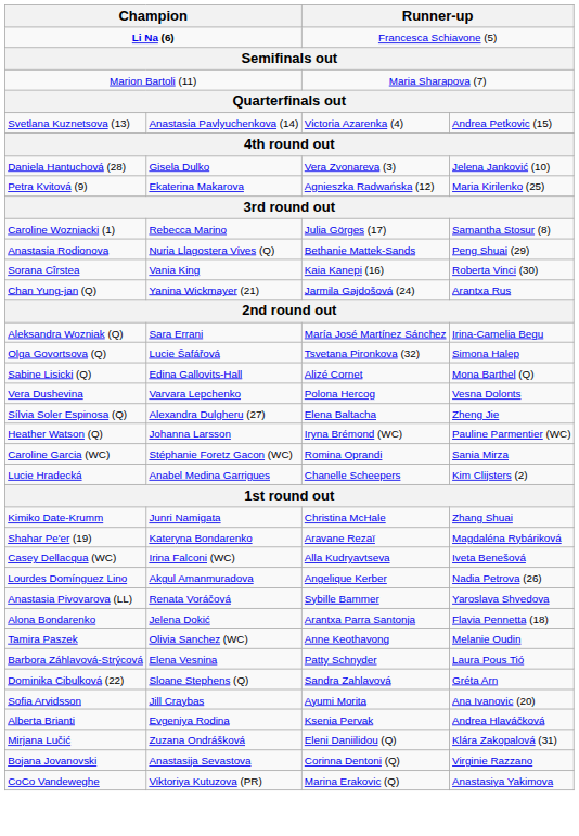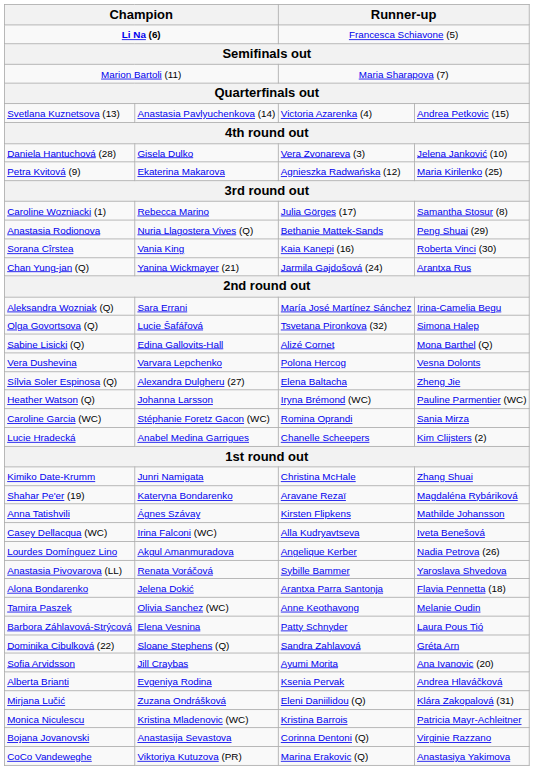 <table class="wikitable collapsible collapsed" style=font-size:90%>
 <tr style=font-size:110%>
 <th colspan=2>Champion</th>
 <th colspan=2>Runner-up</th>
 </tr>
 <tr align=center>
 <td colspan=2> <small><strong><a href='#'>Li Na</a> (6)</strong></small></td>
 <td colspan=2> <small><a href='#'>Francesca Schiavone</a> (5) </small></td>
 </tr>
 <tr style=font-size:110%>
 <th colspan=4>Semifinals out</th>
 </tr>
 <tr align=center>
 <td colspan=2> <small><a href='#'>Marion Bartoli</a> (11) </small></td>
 <td colspan=2> <small><a href='#'>Maria Sharapova</a> (7) </small></td>
 </tr>
 <tr style=font-size:110%>
 <th colspan=4>Quarterfinals out</th>
 </tr>
 <tr>
 <td> <small><a href='#'>Svetlana Kuznetsova</a> (13)</small></td>
 <td> <small><a href='#'>Anastasia Pavlyuchenkova</a> (14) </small></td>
 <td> <small><a href='#'>Victoria Azarenka</a> (4)</small></td>
 <td> <small><a href='#'>Andrea Petkovic</a> (15)</small></td>
 </tr>
 <tr style=font-size:110%>
 <th colspan=4>4th round out</th>
 </tr>
 <tr>
 <td> <small><a href='#'>Daniela Hantuchová</a> (28)</small></td>
 <td> <small><a href='#'>Gisela Dulko</a> </small></td>
 <td> <small><a href='#'>Vera Zvonareva</a> (3)</small></td>
 <td> <small><a href='#'>Jelena Janković</a> (10)</small></td>
 </tr>
 <tr>
 <td> <small><a href='#'>Petra Kvitová</a> (9) </small></td>
 <td> <small><a href='#'>Ekaterina Makarova</a> </small></td>
 <td> <small><a href='#'>Agnieszka Radwańska</a> (12)</small></td>
 <td> <small><a href='#'>Maria Kirilenko</a> (25) </small></td>
 </tr>
 <tr style=font-size:110%>
 <th colspan=4>3rd round out</th>
 </tr>
 <tr>
 <td> <small><a href='#'>Caroline Wozniacki</a> (1)</small></td>
 <td> <small><a href='#'>Rebecca Marino</a> </small></td>
 <td> <small><a href='#'>Julia Görges</a> (17) </small></td>
 <td> <small><a href='#'>Samantha Stosur</a> (8) </small></td>
 </tr>
 <tr>
 <td> <small><a href='#'>Anastasia Rodionova</a> </small></td>
 <td> <small><a href='#'>Nuria Llagostera Vives</a> (Q)</small></td>
 <td> <small><a href='#'>Bethanie Mattek-Sands</a> </small></td>
 <td> <small><a href='#'>Peng Shuai</a> (29)</small></td>
 </tr>
 <tr>
 <td> <small><a href='#'>Sorana Cîrstea</a> </small></td>
 <td> <small><a href='#'>Vania King</a> </small></td>
 <td> <small><a href='#'>Kaia Kanepi</a> (16)</small></td>
 <td> <small><a href='#'>Roberta Vinci</a> (30)</small></td>
 </tr>
 <tr>
 <td> <small><a href='#'>Chan Yung-jan</a> (Q)</small></td>
 <td> <small><a href='#'>Yanina Wickmayer</a> (21) </small></td>
 <td> <small><a href='#'>Jarmila Gajdošová</a> (24)</small></td>
 <td> <small><a href='#'>Arantxa Rus</a> </small></td>
 </tr>
 <tr style=font-size:110%>
 <th colspan=4>2nd round out</th>
 </tr>
 <tr>
 <td> <small><a href='#'>Aleksandra Wozniak</a> (Q)</small></td>
 <td> <small><a href='#'>Sara Errani</a></small></td>
 <td> <small><a href='#'>María José Martínez Sánchez</a></small></td>
 <td> <small><a href='#'>Irina-Camelia Begu</a> </small></td>
 </tr>
 <tr>
 <td> <small><a href='#'>Olga Govortsova</a> (Q)</small></td>
 <td> <small><a href='#'>Lucie Šafářová</a> </small></td>
 <td> <small><a href='#'>Tsvetana Pironkova</a> (32)</small></td>
 <td> <small><a href='#'>Simona Halep</a> </small></td>
 </tr>
 <tr>
 <td> <small><a href='#'>Sabine Lisicki</a> (Q)</small></td>
 <td> <small><a href='#'>Edina Gallovits-Hall</a> </small></td>
 <td> <small><a href='#'>Alizé Cornet</a> </small></td>
 <td> <small><a href='#'>Mona Barthel</a> (Q)</small></td>
 </tr>
 <tr>
 <td> <small><a href='#'>Vera Dushevina</a> </small></td>
 <td> <small><a href='#'>Varvara Lepchenko</a> </small></td>
 <td> <small><a href='#'>Polona Hercog</a> </small></td>
 <td> <small><a href='#'>Vesna Dolonts</a> </small></td>
 </tr>
 <tr>
 <td> <small><a href='#'>Sílvia Soler Espinosa</a> (Q)</small></td>
 <td> <small><a href='#'>Alexandra Dulgheru</a> (27)</small></td>
 <td> <small><a href='#'>Elena Baltacha</a> </small></td>
 <td> <small><a href='#'>Zheng Jie</a> </small></td>
 </tr>
 <tr>
 <td> <small><a href='#'>Heather Watson</a> (Q)</small></td>
 <td> <small><a href='#'>Johanna Larsson</a>  </small></td>
 <td> <small><a href='#'>Iryna Brémond</a> (WC)</small></td>
 <td> <small><a href='#'>Pauline Parmentier</a> (WC)</small></td>
 </tr>
 <tr>
 <td> <small><a href='#'>Caroline Garcia</a> (WC)</small></td>
 <td> <small><a href='#'>Stéphanie Foretz Gacon</a> (WC)</small></td>
 <td> <small><a href='#'>Romina Oprandi</a> </small></td>
 <td> <small><a href='#'>Sania Mirza</a> </small></td>
 </tr>
 <tr>
 <td> <small><a href='#'>Lucie Hradecká</a> </small></td>
 <td> <small><a href='#'>Anabel Medina Garrigues</a></small></td>
 <td> <small><a href='#'>Chanelle Scheepers</a> </small></td>
 <td> <small><a href='#'>Kim Clijsters</a> (2)</small></td>
 </tr>
 <tr style=font-size:110%>
 <th colspan=4>1st round out</th>
 </tr>
 <tr>
 <td> <small><a href='#'>Kimiko Date-Krumm</a></small></td>
 <td> <small><a href='#'>Junri Namigata</a></small></td>
 <td> <small><a href='#'>Christina McHale</a> </small></td>
 <td> <small><a href='#'>Zhang Shuai</a> </small></td>
 </tr>
 <tr>
 <td> <small><a href='#'>Shahar Pe'er</a> (19) </small></td>
 <td> <small><a href='#'>Kateryna Bondarenko</a></small></td>
 <td> <small><a href='#'>Aravane Rezaï</a></small></td>
 <td> <small><a href='#'>Magdaléna Rybáriková</a></small></td>
 </tr>
 <tr>
+<td> <small><a href='#'>Anna Tatishvili</a></small></td>
+<td> <small><a href='#'>Ágnes Szávay</a></small></td>
+<td> <small><a href='#'>Kirsten Flipkens</a></small></td>
+<td> <small><a href='#'>Mathilde Johansson</a></small></td>
+</tr>
+<tr>
 <td> <small><a href='#'>Casey Dellacqua</a> (WC)</small></td>
 <td> <small><a href='#'>Irina Falconi</a> (WC)</small></td>
 <td> <small><a href='#'>Alla Kudryavtseva</a></small></td>
 <td> <small><a href='#'>Iveta Benešová</a></small></td>
 </tr>
 <tr>
 <td> <small><a href='#'>Lourdes Domínguez Lino</a></small></td>
 <td> <small><a href='#'>Akgul Amanmuradova</a></small></td>
 <td> <small><a href='#'>Angelique Kerber</a></small></td>
 <td> <small><a href='#'>Nadia Petrova</a> (26)</small></td>
 </tr>
 <tr>
 <td> <small><a href='#'>Anastasia Pivovarova</a> (LL)</small></td>
 <td> <small><a href='#'>Renata Voráčová</a></small></td>
 <td> <small><a href='#'>Sybille Bammer</a></small></td>
 <td> <small><a href='#'>Yaroslava Shvedova</a></small></td>
 </tr>
 <tr>
 <td> <small><a href='#'>Alona Bondarenko</a></small></td>
 <td> <small><a href='#'>Jelena Dokić</a></small></td>
 <td> <small><a href='#'>Arantxa Parra Santonja</a></small></td>
 <td> <small><a href='#'>Flavia Pennetta</a> (18)</small></td>
 </tr>
 <tr>
 <td> <small><a href='#'>Tamira Paszek</a></small></td>
 <td> <small><a href='#'>Olivia Sanchez</a> (WC)</small></td>
 <td> <small><a href='#'>Anne Keothavong</a></small></td>
 <td> <small><a href='#'>Melanie Oudin</a></small></td>
 </tr>
 <tr>
 <td> <small><a href='#'>Barbora Záhlavová-Strýcová</a></small></td>
 <td> <small><a href='#'>Elena Vesnina</a></small></td>
 <td> <small><a href='#'>Patty Schnyder</a></small></td>
 <td> <small><a href='#'>Laura Pous Tió</a></small></td>
 </tr>
 <tr>
 <td> <small><a href='#'>Dominika Cibulková</a> (22)</small></td>
 <td> <small><a href='#'>Sloane Stephens</a> (Q)</small></td>
 <td> <small><a href='#'>Sandra Zahlavová</a></small></td>
 <td> <small><a href='#'>Gréta Arn</a></small></td>
 </tr>
 <tr>
 <td> <small><a href='#'>Sofia Arvidsson</a></small></td>
 <td> <small><a href='#'>Jill Craybas</a> </small></td>
 <td> <small><a href='#'>Ayumi Morita</a> </small></td>
 <td> <small><a href='#'>Ana Ivanovic</a> (20)</small></td>
 </tr>
 <tr>
 <td> <small><a href='#'>Alberta Brianti</a> </small></td>
 <td> <small><a href='#'>Evgeniya Rodina</a></small></td>
 <td> <small><a href='#'>Ksenia Pervak</a></small></td>
 <td> <small><a href='#'>Andrea Hlaváčková</a></small></td>
 </tr>
 <tr>
 <td> <small><a href='#'>Mirjana Lučić</a> </small></td>
 <td> <small><a href='#'>Zuzana Ondrášková</a></small></td>
 <td> <small><a href='#'>Eleni Daniilidou</a> (Q)</small></td>
 <td> <small><a href='#'>Klára Zakopalová</a> (31)</small></td>
 </tr>
 <tr>
+<td> <small><a href='#'>Monica Niculescu</a></small></td>
+<td> <small><a href='#'>Kristina Mladenovic</a> (WC)</small></td>
+<td> <small><a href='#'>Kristina Barrois</a></small></td>
+<td> <small><a href='#'>Patricia Mayr-Achleitner</a></small></td>
+</tr>
+<tr>
 <td> <small><a href='#'>Bojana Jovanovski</a></small></td>
 <td> <small><a href='#'>Anastasija Sevastova</a></small></td>
 <td> <small><a href='#'>Corinna Dentoni</a> (Q)</small></td>
 <td> <small><a href='#'>Virginie Razzano</a></small></td>
 </tr>
 <tr>
 <td> <small><a href='#'>CoCo Vandeweghe</a> </small></td>
 <td> <small><a href='#'>Viktoriya Kutuzova</a> (PR)</small></td>
 <td> <small><a href='#'>Marina Erakovic</a> (Q)</small></td>
 <td> <small><a href='#'>Anastasiya Yakimova</a></small></td>
 </tr>
 </table>
